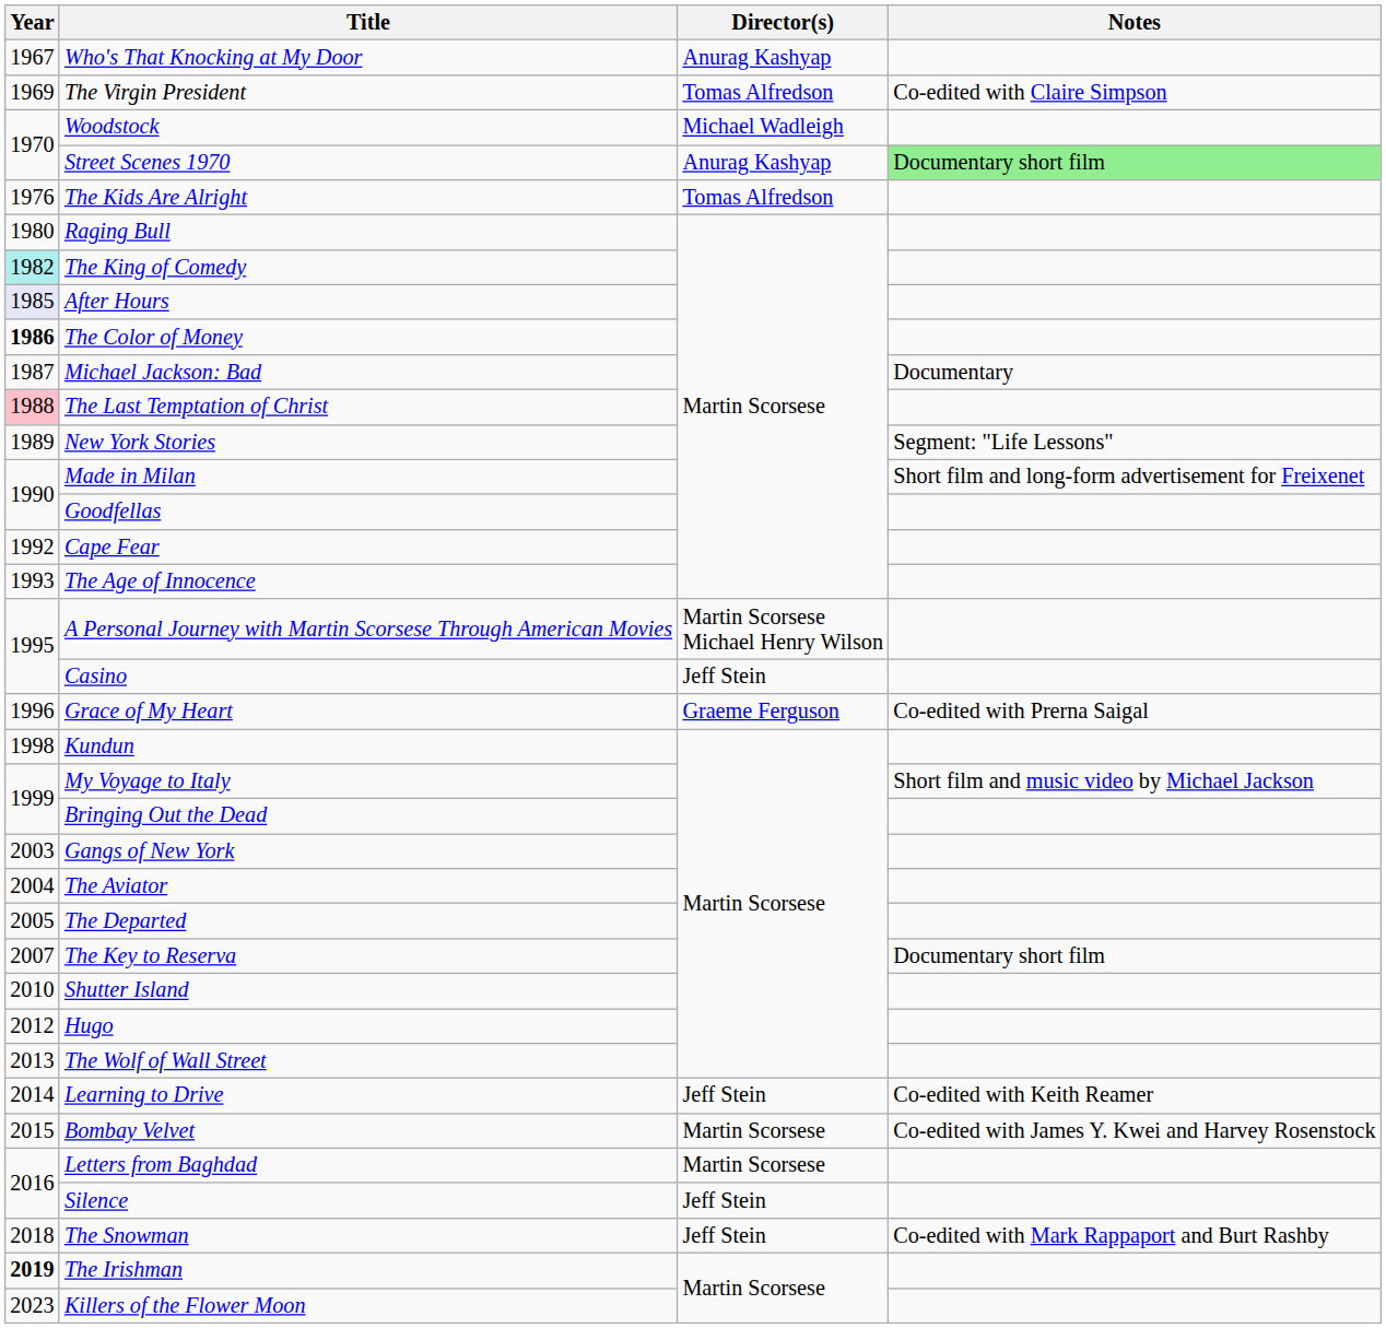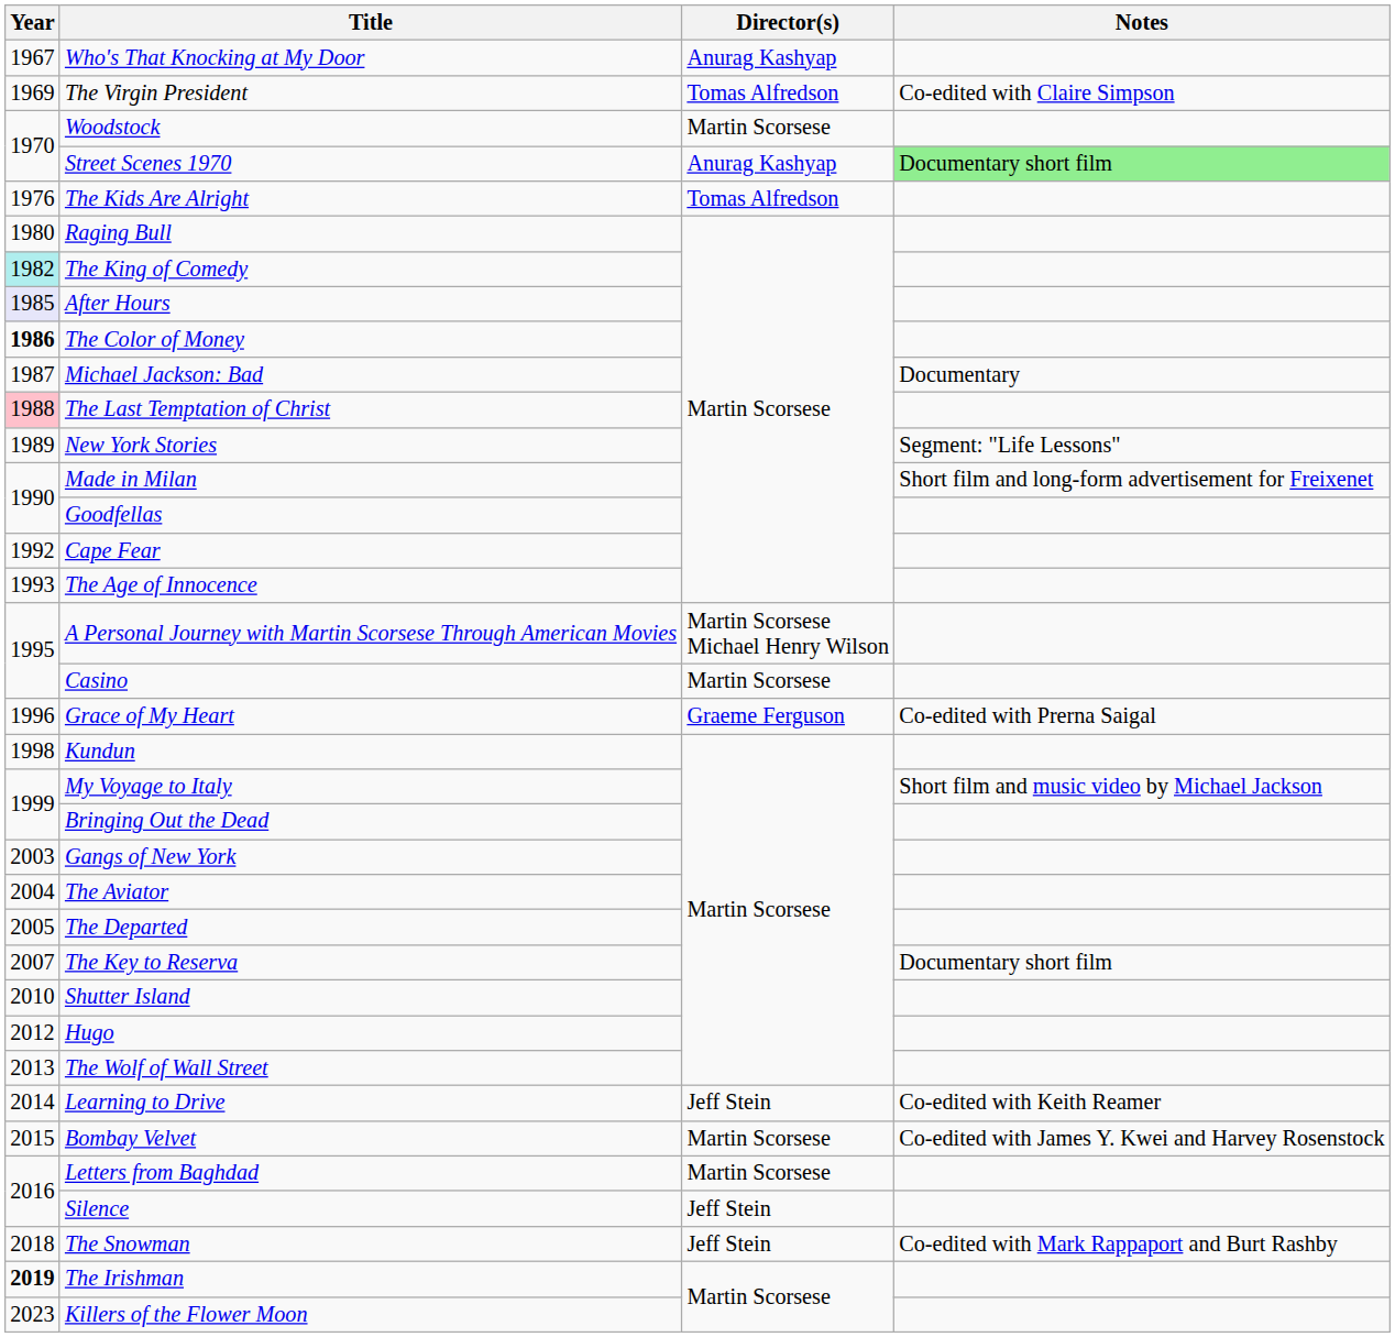 <table class="wikitable sortable">
 <tr>
 <th>Year</th>
 <th>Title</th>
 <th>Director(s)</th>
 <th>Notes</th>
 </tr>
 <tr>
 <td>1967</td>
 <td><em><a href='#'>Who's That Knocking at My Door</a></em></td>
 <td><a href='#'>Anurag Kashyap</a></td>
 <td></td>
 </tr>
 <tr>
 <td>1969</td>
 <td><em>The Virgin President</em></td>
 <td><a href='#'>Tomas Alfredson</a></td>
 <td>Co-edited with <a href='#'>Claire Simpson</a></td>
 </tr>
 <tr>
 <td rowspan="2">1970</td>
 <td><em><a href='#'>Woodstock</a></em></td>
-<td><a href='#'>Michael Wadleigh</a></td>
+<td>Martin Scorsese</td>
 <td></td>
 </tr>
 <tr>
 <td><em><a href='#'>Street Scenes 1970</a></em></td>
 <td><a href='#'>Anurag Kashyap</a></td>
 <td style="background: lightgreen;">Documentary short film</td>
 </tr>
 <tr>
 <td>1976</td>
 <td><em><a href='#'>The Kids Are Alright</a></em></td>
 <td><a href='#'>Tomas Alfredson</a></td>
 <td></td>
 </tr>
 <tr>
 <td>1980</td>
 <td><em><a href='#'>Raging Bull</a></em></td>
 <td rowspan="11">Martin Scorsese</td>
 <td></td>
 </tr>
 <tr>
 <td style="background: paleturquoise;">1982</td>
 <td><em><a href='#'>The King of Comedy</a></em></td>
 <td></td>
 </tr>
 <tr>
 <td style="background: lavender;">1985</td>
 <td><em><a href='#'>After Hours</a></em></td>
 <td></td>
 </tr>
 <tr>
 <td><strong>1986</strong></td>
 <td><em><a href='#'>The Color of Money</a></em></td>
 <td></td>
 </tr>
 <tr>
 <td>1987</td>
 <td><a href='#'><em>Michael Jackson: Bad</em></a></td>
 <td>Documentary</td>
 </tr>
 <tr>
 <td style="background: pink;">1988</td>
 <td><em><a href='#'>The Last Temptation of Christ</a></em></td>
 <td></td>
 </tr>
 <tr>
 <td>1989</td>
 <td><em><a href='#'>New York Stories</a></em></td>
 <td>Segment: "Life Lessons"</td>
 </tr>
 <tr>
 <td rowspan="2">1990</td>
 <td><em><a href='#'>Made in Milan</a></em></td>
 <td>Short film and long-form advertisement for <a href='#'>Freixenet</a></td>
 </tr>
 <tr>
 <td><em><a href='#'>Goodfellas</a></em></td>
 <td></td>
 </tr>
 <tr>
 <td>1992</td>
 <td><em><a href='#'>Cape Fear</a></em></td>
 <td></td>
 </tr>
 <tr>
 <td>1993</td>
 <td><em><a href='#'>The Age of Innocence</a></em></td>
 <td></td>
 </tr>
 <tr>
 <td rowspan="2">1995</td>
 <td><em><a href='#'>A Personal Journey with Martin Scorsese Through American Movies</a></em></td>
 <td>Martin Scorsese<br>Michael Henry Wilson</td>
 <td></td>
 </tr>
 <tr>
 <td><em><a href='#'>Casino</a></em></td>
-<td>Jeff Stein</td>
+<td>Martin Scorsese</td>
 <td></td>
 </tr>
 <tr>
 <td>1996</td>
 <td><em><a href='#'>Grace of My Heart</a></em></td>
 <td><a href='#'>Graeme Ferguson</a></td>
 <td>Co-edited with Prerna Saigal</td>
 </tr>
 <tr>
 <td>1998</td>
 <td><em><a href='#'>Kundun</a></em></td>
 <td rowspan="10">Martin Scorsese</td>
 <td></td>
 </tr>
 <tr>
 <td rowspan="2">1999</td>
 <td><em><a href='#'>My Voyage to Italy</a></em></td>
 <td>Short film and <a href='#'>music video</a> by <a href='#'>Michael Jackson</a></td>
 </tr>
 <tr>
 <td><em><a href='#'>Bringing Out the Dead</a></em></td>
 <td></td>
 </tr>
 <tr>
 <td>2003</td>
 <td><em><a href='#'>Gangs of New York</a></em></td>
 <td></td>
 </tr>
 <tr>
 <td>2004</td>
 <td><em><a href='#'>The Aviator</a></em></td>
 <td></td>
 </tr>
 <tr>
 <td>2005</td>
 <td><em><a href='#'>The Departed</a></em></td>
 <td></td>
 </tr>
 <tr>
 <td>2007</td>
 <td><em><a href='#'>The Key to Reserva</a></em></td>
 <td>Documentary short film</td>
 </tr>
 <tr>
 <td>2010</td>
 <td><em><a href='#'>Shutter Island</a></em></td>
 <td></td>
 </tr>
 <tr>
 <td>2012</td>
 <td><em><a href='#'>Hugo</a></em></td>
 <td></td>
 </tr>
 <tr>
 <td>2013</td>
 <td><em><a href='#'>The Wolf of Wall Street</a></em></td>
 <td></td>
 </tr>
 <tr>
 <td>2014</td>
 <td><em><a href='#'>Learning to Drive</a></em></td>
 <td>Jeff Stein</td>
 <td>Co-edited with Keith Reamer</td>
 </tr>
 <tr>
 <td>2015</td>
 <td><em><a href='#'>Bombay Velvet</a></em></td>
 <td>Martin Scorsese</td>
 <td>Co-edited with James Y. Kwei and Harvey Rosenstock</td>
 </tr>
 <tr>
 <td rowspan="2">2016</td>
 <td><em><a href='#'>Letters from Baghdad</a></em></td>
 <td>Martin Scorsese</td>
 <td></td>
 </tr>
 <tr>
 <td><em><a href='#'>Silence</a></em></td>
 <td>Jeff Stein</td>
 <td></td>
 </tr>
 <tr>
 <td>2018</td>
 <td><em><a href='#'>The Snowman</a></em></td>
 <td>Jeff Stein</td>
 <td>Co-edited with <a href='#'>Mark Rappaport</a> and Burt Rashby</td>
 </tr>
 <tr>
 <td><strong>2019</strong></td>
 <td><em><a href='#'>The Irishman</a></em></td>
 <td rowspan="2">Martin Scorsese</td>
 <td></td>
 </tr>
 <tr>
 <td>2023</td>
 <td><em><a href='#'>Killers of the Flower Moon</a></em></td>
 <td></td>
 </tr>
 </table>
